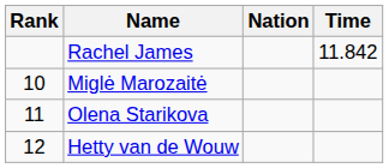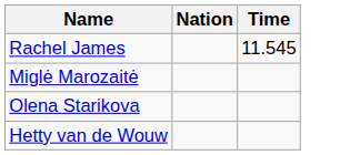 <table class="wikitable sortable" style="text-align:center">
 <tr>
-<th>Rank</th>
 <th>Name</th>
 <th>Nation</th>
 <th>Time</th>
 </tr>
 <tr>
-<td></td>
 <td align=left><a href='#'>Rachel James</a></td>
 <td align=left></td>
-<td>11.842</td>
+<td>11.545</td>
 </tr>
 <tr>
-<td>10</td>
 <td align=left><a href='#'>Miglė Marozaitė</a></td>
 <td align=left></td>
 <td></td>
 </tr>
 <tr>
-<td>11</td>
 <td align=left><a href='#'>Olena Starikova</a></td>
 <td align=left></td>
 <td></td>
 </tr>
 <tr>
-<td>12</td>
 <td align=left><a href='#'>Hetty van de Wouw</a></td>
 <td align=left></td>
 <td></td>
 </tr>
 </table>
